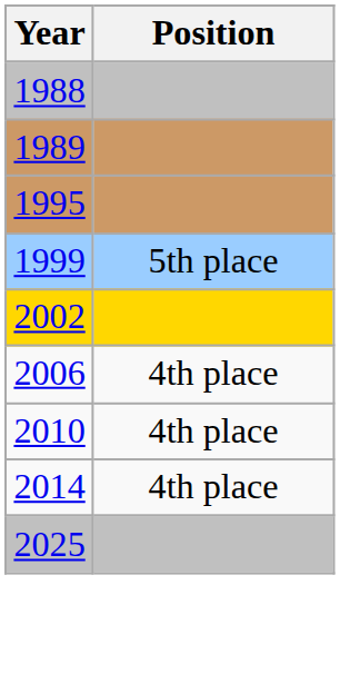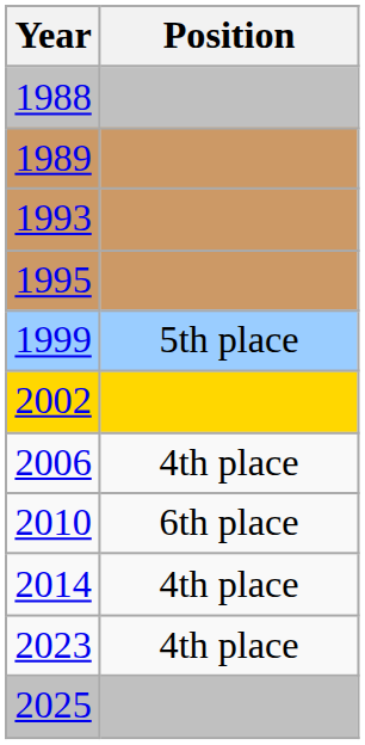 <table class="wikitable" style="text-align: center;">
 <tr>
 <th>Year</th>
 <th width="100">Position</th>
 </tr>
 <tr bgcolor=silver>
 <td> <a href='#'>1988</a></td>
 <td></td>
 </tr>
 <tr bgcolor=cc9966>
 <td> <a href='#'>1989</a></td>
+<td></td>
+</tr>
+<tr bgcolor=cc9966>
+<td> <a href='#'>1993</a></td>
 <td></td>
 </tr>
 <tr bgcolor=cc9966>
 <td> <a href='#'>1995</a></td>
 <td></td>
 </tr>
 <tr style="background:#9ACDFF;">
 <td> <a href='#'>1999</a></td>
 <td>5th place</td>
 </tr>
 <tr bgcolor=gold>
 <td> <a href='#'>2002</a></td>
 <td></td>
 </tr>
 <tr>
 <td> <a href='#'>2006</a></td>
 <td>4th place</td>
 </tr>
 <tr>
 <td> <a href='#'>2010</a></td>
+<td>6th place</td>
+</tr>
+<tr>
+<td> <a href='#'>2014</a></td>
 <td>4th place</td>
 </tr>
 <tr>
-<td> <a href='#'>2014</a></td>
+<td> <a href='#'>2023</a></td>
 <td>4th place</td>
 </tr>
 <tr bgcolor=silver>
 <td> <a href='#'>2025</a></td>
 <td></td>
 </tr>
 </table>
